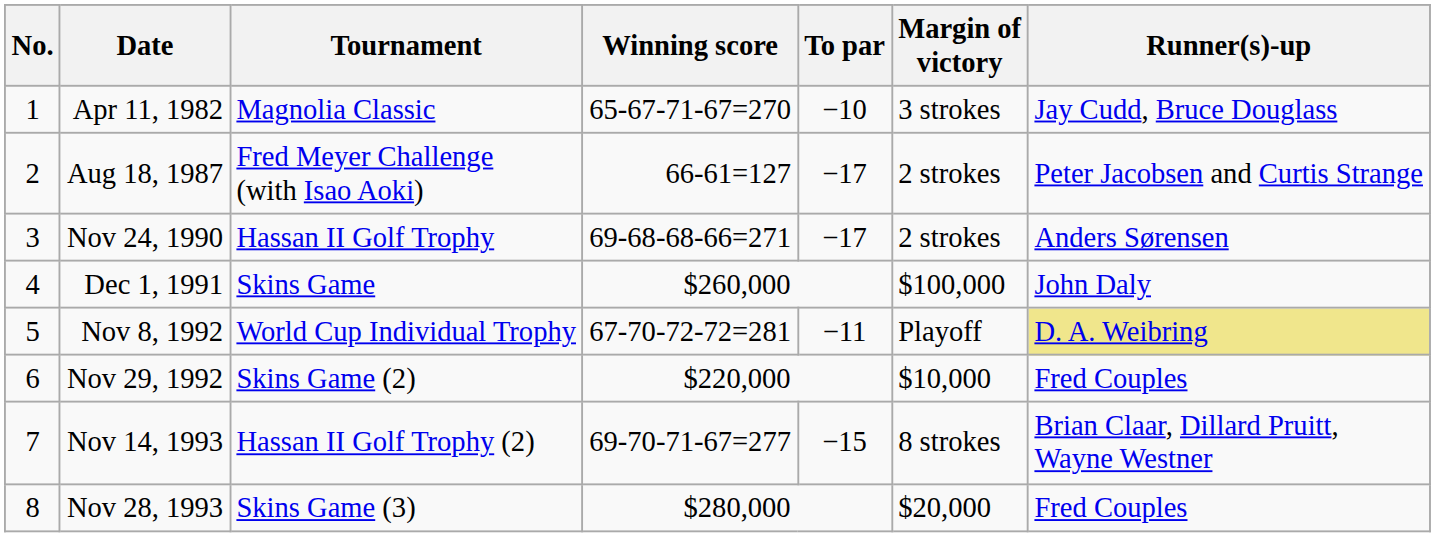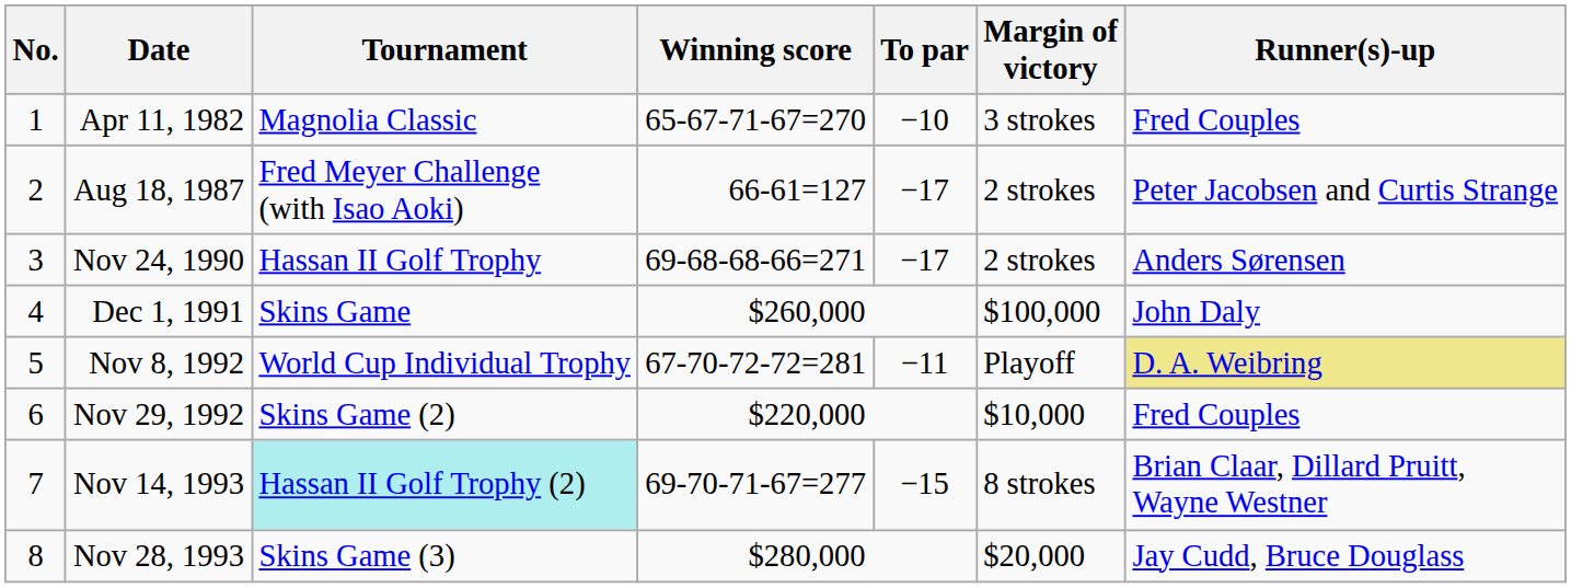 <table class="wikitable" style="font-size:95%;">
 <tr>
 <th>No.</th>
 <th>Date</th>
 <th>Tournament</th>
 <th>Winning score</th>
 <th>To par</th>
 <th>Margin of<br>victory</th>
 <th>Runner(s)-up</th>
 </tr>
 <tr>
 <td align=center>1</td>
 <td align=right>Apr 11, 1982</td>
 <td><a href='#'>Magnolia Classic</a></td>
 <td align=right>65-67-71-67=270</td>
 <td align=center>−10</td>
 <td>3 strokes</td>
-<td> <a href='#'>Jay Cudd</a>,  <a href='#'>Bruce Douglass</a></td>
+<td> <a href='#'>Fred Couples</a></td>
 </tr>
 <tr>
 <td align=center>2</td>
 <td align=right>Aug 18, 1987</td>
 <td><a href='#'>Fred Meyer Challenge</a><br>(with  <a href='#'>Isao Aoki</a>)</td>
 <td align=right>66-61=127</td>
 <td align=center>−17</td>
 <td>2 strokes</td>
 <td> <a href='#'>Peter Jacobsen</a> and  <a href='#'>Curtis Strange</a></td>
 </tr>
 <tr>
 <td align=center>3</td>
 <td align=right>Nov 24, 1990</td>
 <td><a href='#'>Hassan II Golf Trophy</a></td>
 <td align=right>69-68-68-66=271</td>
 <td align=center>−17</td>
 <td>2 strokes</td>
 <td> <a href='#'>Anders Sørensen</a></td>
 </tr>
 <tr>
 <td align=center>4</td>
 <td align=right>Dec 1, 1991</td>
 <td><a href='#'>Skins Game</a></td>
 <td colspan=2 align=center>$260,000</td>
 <td>$100,000</td>
 <td> <a href='#'>John Daly</a></td>
 </tr>
 <tr>
 <td align=center>5</td>
 <td align=right>Nov 8, 1992</td>
 <td><a href='#'>World Cup Individual Trophy</a></td>
 <td align=right>67-70-72-72=281</td>
 <td align=center>−11</td>
 <td>Playoff</td>
 <td style="background: khaki;"> <a href='#'>D. A. Weibring</a></td>
 </tr>
 <tr>
 <td align=center>6</td>
 <td align=right>Nov 29, 1992</td>
 <td><a href='#'>Skins Game</a> (2)</td>
 <td colspan=2 align=center>$220,000</td>
 <td>$10,000</td>
 <td> <a href='#'>Fred Couples</a></td>
 </tr>
 <tr>
 <td align=center>7</td>
 <td align=right>Nov 14, 1993</td>
-<td><a href='#'>Hassan II Golf Trophy</a> (2)</td>
+<td style="background: paleturquoise;"><a href='#'>Hassan II Golf Trophy</a> (2)</td>
 <td align=right>69-70-71-67=277</td>
 <td align=center>−15</td>
 <td>8 strokes</td>
 <td> <a href='#'>Brian Claar</a>,  <a href='#'>Dillard Pruitt</a>,<br> <a href='#'>Wayne Westner</a></td>
 </tr>
 <tr>
 <td align=center>8</td>
 <td align=right>Nov 28, 1993</td>
 <td><a href='#'>Skins Game</a> (3)</td>
 <td colspan=2 align=center>$280,000</td>
 <td>$20,000</td>
-<td> <a href='#'>Fred Couples</a></td>
+<td> <a href='#'>Jay Cudd</a>,  <a href='#'>Bruce Douglass</a></td>
 </tr>
 </table>
